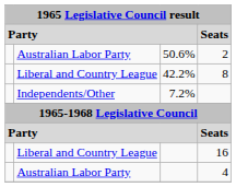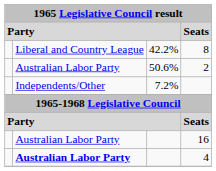 <table class="wikitable" style= "float:left;margin-left:1em;margin-top:0em;">
 <tr>
 <td colspan="4" bgcolor="#C0C0C0"  align="center"><strong>1965 <a href='#'>Legislative Council</a> result</strong></td>
 </tr>
 <tr>
 <td colspan="3" bgcolor="#D8D8D8"><strong>Party</strong></td>
 <td bgcolor="#D8D8D8"><strong>Seats</strong></td>
 </tr>
 <tr>
 <td> </td>
+<td><a href='#'>Liberal and Country League</a></td>
+<td align="right">42.2%</td>
+<td align="right">8</td>
+</tr>
+<tr>
+<td> </td>
 <td><a href='#'>Australian Labor Party</a></td>
 <td align="right">50.6%</td>
 <td align="right">2</td>
-</tr>
-<tr>
-<td> </td>
-<td><a href='#'>Liberal and Country League</a></td>
-<td align="right">42.2%</td>
-<td align="right">8</td>
 </tr>
 <tr>
 <td> </td>
 <td><a href='#'>Independents/Other</a></td>
 <td align="right">7.2%</td>
 <td align="right"></td>
 </tr>
 <tr>
 <td colspan="4" bgcolor="#C0C0C0"  align="center"><strong>1965-1968 <a href='#'>Legislative Council</a></strong></td>
 </tr>
 <tr>
 <td colspan="3" bgcolor="#D8D8D8"><strong>Party</strong></td>
 <td bgcolor="#D8D8D8"><strong>Seats</strong></td>
 </tr>
 <tr>
 <td> </td>
-<td><a href='#'>Liberal and Country League</a></td>
+<td><a href='#'>Australian Labor Party</a></td>
 <td></td>
 <td align="right">16</td>
 </tr>
 <tr>
 <td> </td>
-<td><a href='#'>Australian Labor Party</a></td>
+<td><strong><a href='#'>Australian Labor Party</a></strong></td>
 <td></td>
 <td align="right">4</td>
 </tr>
 <tr>
 </tr>
 </table>
